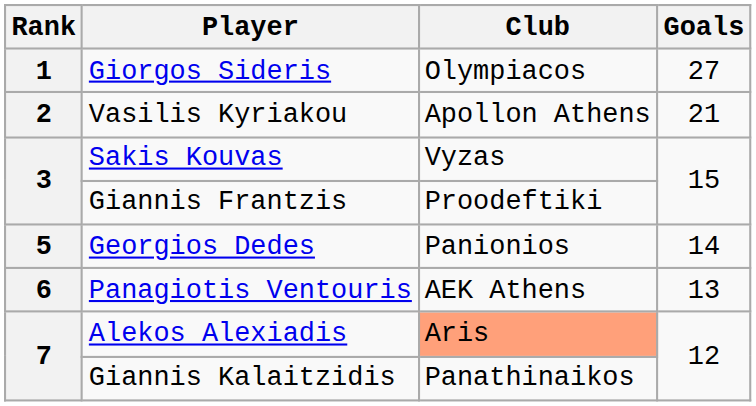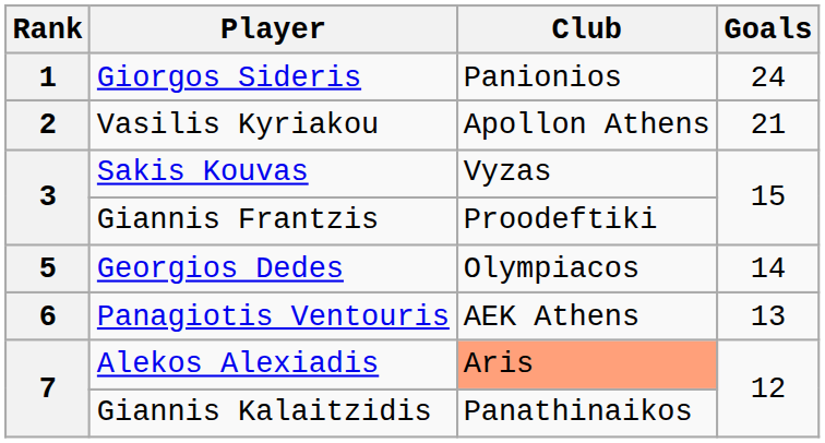 <table class="wikitable" style="text-align:center">
 <tr>
 <th>Rank</th>
 <th>Player</th>
 <th>Club</th>
 <th>Goals</th>
 </tr>
 <tr>
 <th>1</th>
 <td align="left"> <a href='#'>Giorgos Sideris</a></td>
-<td align="left">Olympiacos</td>
-<td>27</td>
+<td align="left">Panionios</td>
+<td>24</td>
 </tr>
 <tr>
 <th>2</th>
 <td align="left"> Vasilis Kyriakou</td>
 <td align="left">Apollon Athens</td>
 <td>21</td>
 </tr>
 <tr>
 <th rowspan="2">3</th>
 <td align="left"> <a href='#'>Sakis Kouvas</a></td>
 <td align="left">Vyzas</td>
 <td rowspan="2">15</td>
 </tr>
 <tr>
 <td align="left"> Giannis Frantzis</td>
 <td align="left">Proodeftiki</td>
 </tr>
 <tr>
 <th>5</th>
 <td align="left"> <a href='#'>Georgios Dedes</a></td>
-<td align="left">Panionios</td>
+<td align="left">Olympiacos</td>
 <td>14</td>
 </tr>
 <tr>
 <th>6</th>
 <td align="left"> <a href='#'>Panagiotis Ventouris</a></td>
 <td align="left">AEK Athens</td>
 <td>13</td>
 </tr>
 <tr>
 <th rowspan="2">7</th>
 <td align="left"> <a href='#'>Alekos Alexiadis</a></td>
 <td align="left" style="background: lightsalmon;">Aris</td>
 <td rowspan="2">12</td>
 </tr>
 <tr>
 <td align="left"> Giannis Kalaitzidis</td>
 <td align="left">Panathinaikos</td>
 </tr>
 </table>
